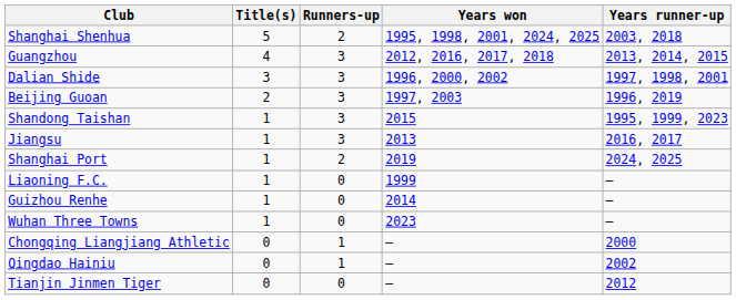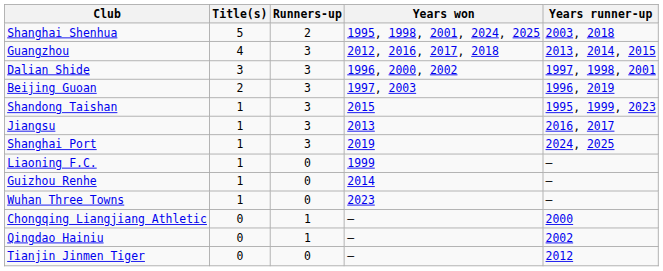 <table class="wikitable sortable plainrowheaders">
 <tr>
 <th scope="col">Club</th>
 <th scope="col">Title(s)</th>
 <th scope="col">Runners-up</th>
 <th scope="col">Years won</th>
 <th scope="col">Years runner-up</th>
 </tr>
 <tr>
 <td><a href='#'>Shanghai Shenhua</a></td>
 <td align="center">5</td>
 <td align="center">2</td>
 <td align="left"><a href='#'>1995</a>, <a href='#'>1998</a>, <a href='#'>2001</a>, <a href='#'>2024</a>, <a href='#'>2025</a></td>
 <td align="left"><a href='#'>2003</a>, <a href='#'>2018</a></td>
 </tr>
 <tr>
 <td><a href='#'>Guangzhou</a></td>
 <td align="center">4</td>
 <td align="center">3</td>
 <td align="left"><a href='#'>2012</a>, <a href='#'>2016</a>, <a href='#'>2017</a>, <a href='#'>2018</a></td>
 <td align="left"><a href='#'>2013</a>, <a href='#'>2014</a>, <a href='#'>2015</a></td>
 </tr>
 <tr>
 <td><a href='#'>Dalian Shide</a></td>
 <td align="center">3</td>
 <td align="center">3</td>
 <td align="left"><a href='#'>1996</a>, <a href='#'>2000</a>, <a href='#'>2002</a></td>
 <td align="left"><a href='#'>1997</a>, <a href='#'>1998</a>, <a href='#'>2001</a></td>
 </tr>
 <tr>
 <td><a href='#'>Beijing Guoan</a></td>
 <td align="center">2</td>
 <td align="center">3</td>
 <td align="left"><a href='#'>1997</a>, <a href='#'>2003</a></td>
 <td align="left"><a href='#'>1996</a>, <a href='#'>2019</a></td>
 </tr>
 <tr>
 <td><a href='#'>Shandong Taishan</a></td>
 <td align="center">1</td>
 <td align="center">3</td>
 <td align="left"><a href='#'>2015</a></td>
 <td align="left"><a href='#'>1995</a>, <a href='#'>1999</a>, <a href='#'>2023</a></td>
 </tr>
 <tr>
 <td><a href='#'>Jiangsu</a></td>
 <td align="center">1</td>
 <td align="center">3</td>
 <td align="left"><a href='#'>2013</a></td>
 <td align="left"><a href='#'>2016</a>, <a href='#'>2017</a></td>
 </tr>
 <tr>
 <td><a href='#'>Shanghai Port</a></td>
 <td align="center">1</td>
-<td align="center">2</td>
+<td align="center">3</td>
 <td align="left"><a href='#'>2019</a></td>
 <td align="left"><a href='#'>2024</a>, <a href='#'>2025</a></td>
 </tr>
 <tr>
 <td><a href='#'>Liaoning F.C.</a></td>
 <td align="center">1</td>
 <td align="center">0</td>
 <td align="left"><a href='#'>1999</a></td>
 <td align="left">—</td>
 </tr>
 <tr>
 <td><a href='#'>Guizhou Renhe</a></td>
 <td align="center">1</td>
 <td align="center">0</td>
 <td align="left"><a href='#'>2014</a></td>
 <td align="left">—</td>
 </tr>
 <tr>
 <td><a href='#'>Wuhan Three Towns</a></td>
 <td align="center">1</td>
 <td align="center">0</td>
 <td align="left"><a href='#'>2023</a></td>
 <td align="left">—</td>
 </tr>
 <tr>
 <td><a href='#'>Chongqing Liangjiang Athletic</a></td>
 <td align="center">0</td>
 <td align="center">1</td>
 <td align="left">—</td>
 <td align="left"><a href='#'>2000</a></td>
 </tr>
 <tr>
 <td><a href='#'>Qingdao Hainiu</a></td>
 <td align="center">0</td>
 <td align="center">1</td>
 <td align="left">—</td>
 <td align="left"><a href='#'>2002</a></td>
 </tr>
 <tr>
 <td><a href='#'>Tianjin Jinmen Tiger</a></td>
 <td align="center">0</td>
 <td align="center">0</td>
 <td align="left">—</td>
 <td align="left"><a href='#'>2012</a></td>
 </tr>
 </table>
